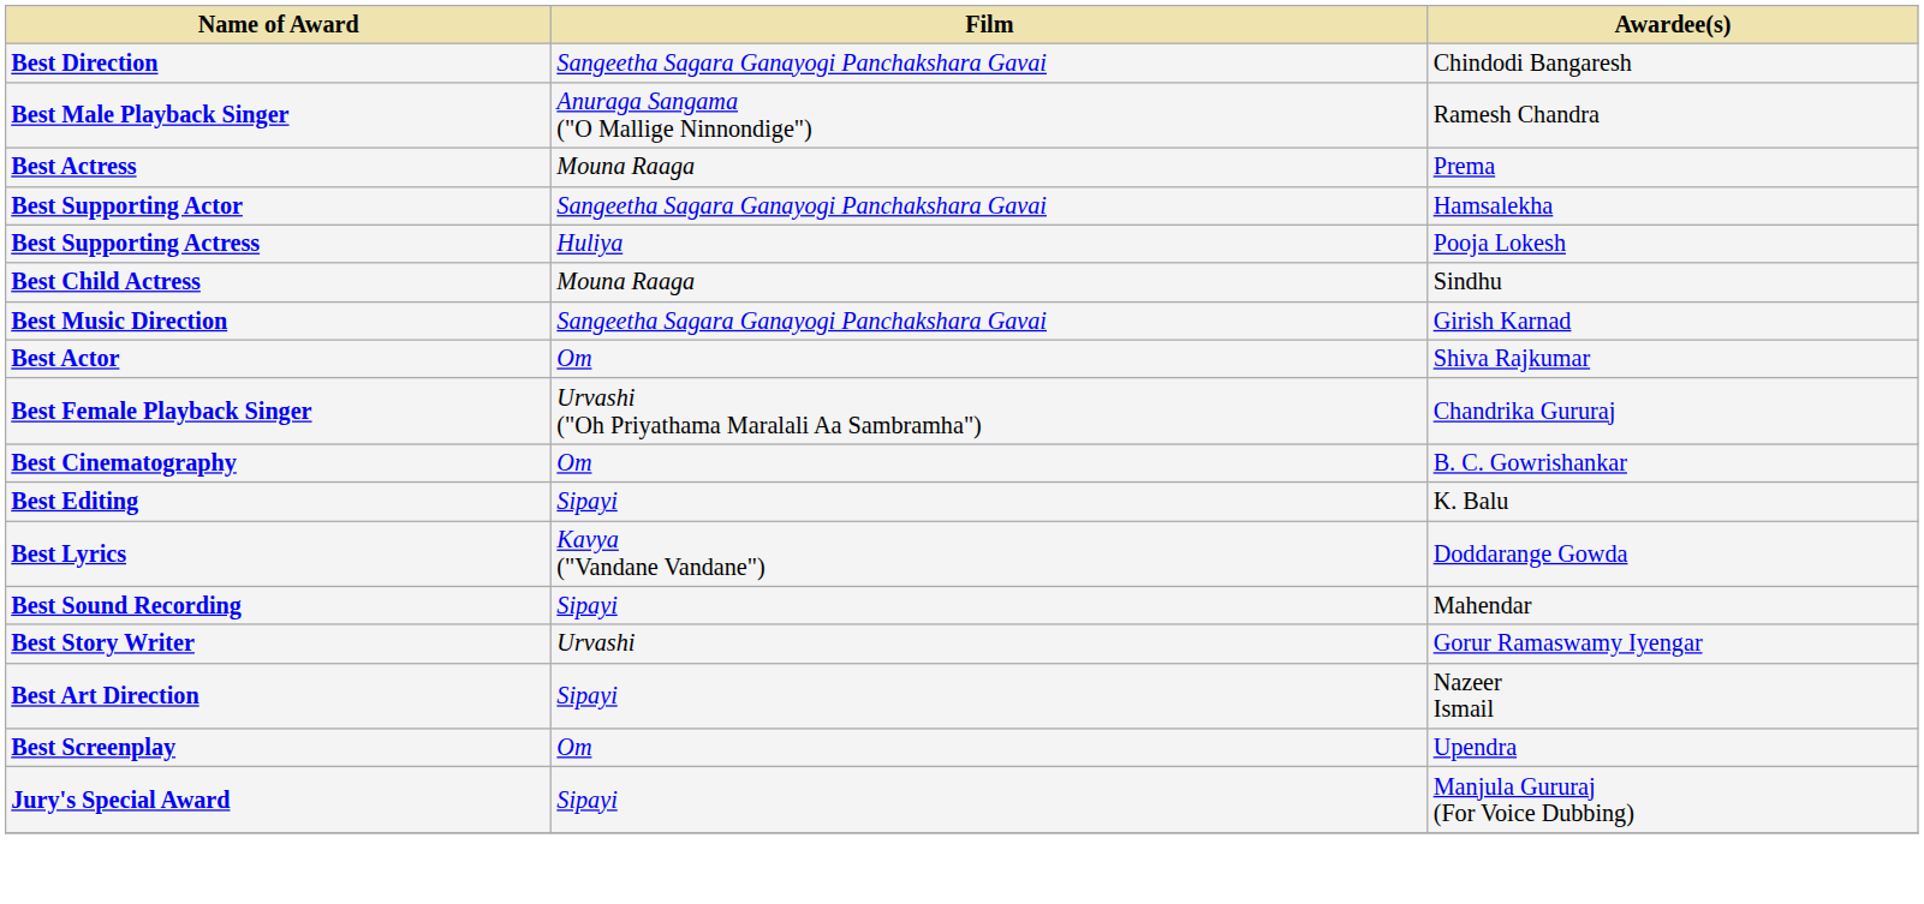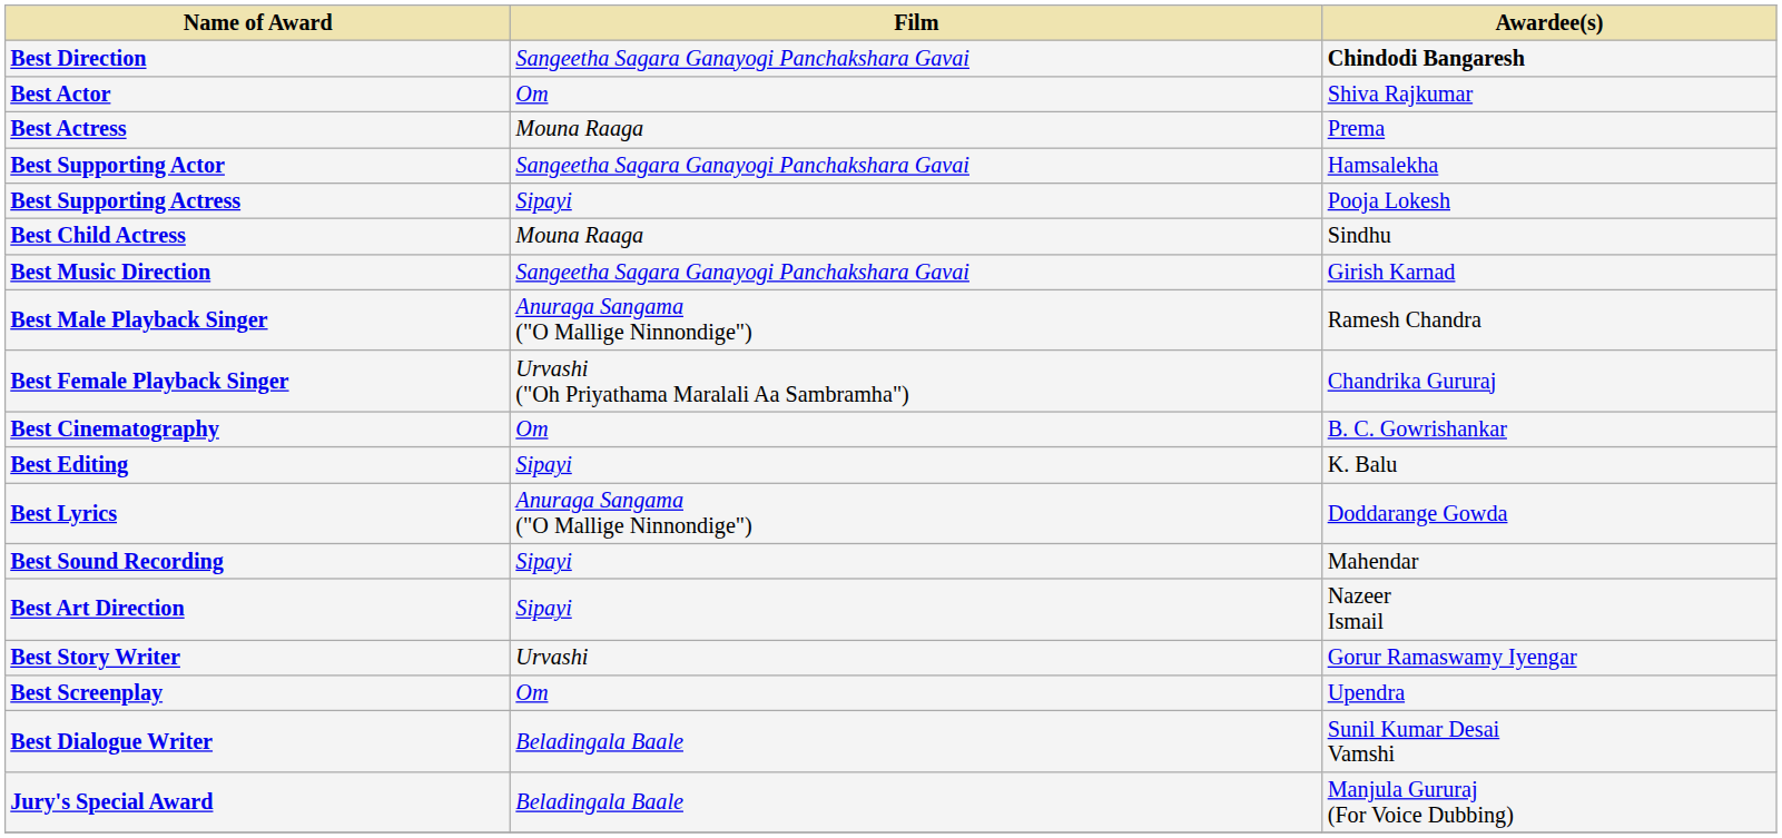 <table class="wikitable" style="width:100%;">
 <tr>
 <th style="background-color:#EFE4B0;">Name of Award</th>
 <th style="background-color:#EFE4B0;">Film</th>
 <th style="background-color:#EFE4B0;">Awardee(s)</th>
 </tr>
 <tr style="background-color:#F4F4F4">
 <td><strong><a href='#'>Best Direction</a></strong></td>
 <td><em><a href='#'>Sangeetha Sagara Ganayogi Panchakshara Gavai</a></em></td>
-<td>Chindodi Bangaresh</td>
+<td><strong>Chindodi Bangaresh</strong></td>
 </tr>
 <tr style="background-color:#F4F4F4">
-<td><strong><a href='#'>Best Male Playback Singer</a></strong></td>
-<td><em><a href='#'>Anuraga Sangama</a></em><br>("O Mallige Ninnondige")</td>
-<td>Ramesh Chandra</td>
+<td><strong><a href='#'>Best Actor</a></strong></td>
+<td><em><a href='#'>Om</a></em></td>
+<td><a href='#'>Shiva Rajkumar</a></td>
 </tr>
 <tr style="background-color:#F4F4F4">
 <td><strong><a href='#'>Best Actress</a></strong></td>
 <td><em>Mouna Raaga</em></td>
 <td><a href='#'>Prema</a></td>
 </tr>
 <tr style="background-color:#F4F4F4">
 <td><strong><a href='#'>Best Supporting Actor</a></strong></td>
 <td><em><a href='#'>Sangeetha Sagara Ganayogi Panchakshara Gavai</a></em></td>
 <td><a href='#'>Hamsalekha</a></td>
 </tr>
 <tr style="background-color:#F4F4F4">
 <td><strong><a href='#'>Best Supporting Actress</a></strong></td>
-<td><em><a href='#'>Huliya</a></em></td>
+<td><em><a href='#'>Sipayi</a></em></td>
 <td><a href='#'>Pooja Lokesh</a></td>
 </tr>
 <tr style="background-color:#F4F4F4">
 <td><strong><a href='#'>Best Child Actress</a></strong></td>
 <td><em>Mouna Raaga</em></td>
 <td>Sindhu</td>
 </tr>
 <tr style="background-color:#F4F4F4">
 <td><strong><a href='#'>Best Music Direction</a></strong></td>
 <td><em><a href='#'>Sangeetha Sagara Ganayogi Panchakshara Gavai</a></em></td>
 <td><a href='#'>Girish Karnad</a></td>
 </tr>
 <tr style="background-color:#F4F4F4">
-<td><strong><a href='#'>Best Actor</a></strong></td>
-<td><em><a href='#'>Om</a></em></td>
-<td><a href='#'>Shiva Rajkumar</a></td>
+<td><strong><a href='#'>Best Male Playback Singer</a></strong></td>
+<td><em><a href='#'>Anuraga Sangama</a></em><br>("O Mallige Ninnondige")</td>
+<td>Ramesh Chandra</td>
 </tr>
 <tr style="background-color:#F4F4F4">
 <td><strong><a href='#'>Best Female Playback Singer</a></strong></td>
 <td><em>Urvashi</em><br>("Oh Priyathama Maralali Aa Sambramha")</td>
 <td><a href='#'>Chandrika Gururaj</a></td>
 </tr>
 <tr style="background-color:#F4F4F4">
 <td><strong><a href='#'>Best Cinematography</a></strong></td>
 <td><em><a href='#'>Om</a></em></td>
 <td><a href='#'>B. C. Gowrishankar</a></td>
 </tr>
 <tr style="background-color:#F4F4F4">
 <td><strong><a href='#'>Best Editing</a></strong></td>
 <td><em><a href='#'>Sipayi</a></em></td>
 <td>K. Balu</td>
 </tr>
 <tr style="background-color:#F4F4F4">
 <td><strong><a href='#'>Best Lyrics</a></strong></td>
-<td><em><a href='#'>Kavya</a></em><br>("Vandane Vandane")</td>
+<td><em><a href='#'>Anuraga Sangama</a></em><br>("O Mallige Ninnondige")</td>
 <td><a href='#'>Doddarange Gowda</a></td>
 </tr>
 <tr style="background-color:#F4F4F4">
 <td><strong><a href='#'>Best Sound Recording</a></strong></td>
 <td><em><a href='#'>Sipayi</a></em></td>
 <td>Mahendar</td>
 </tr>
 <tr style="background-color:#F4F4F4">
+<td><strong><a href='#'>Best Art Direction</a></strong></td>
+<td><em><a href='#'>Sipayi</a></em></td>
+<td>Nazeer<br>Ismail</td>
+</tr>
+<tr style="background-color:#F4F4F4">
 <td><strong><a href='#'>Best Story Writer</a></strong></td>
 <td><em>Urvashi</em></td>
 <td><a href='#'>Gorur Ramaswamy Iyengar</a></td>
-</tr>
-<tr style="background-color:#F4F4F4">
-<td><strong><a href='#'>Best Art Direction</a></strong></td>
-<td><em><a href='#'>Sipayi</a></em></td>
-<td>Nazeer<br>Ismail</td>
 </tr>
 <tr style="background-color:#F4F4F4">
 <td><strong><a href='#'>Best Screenplay</a></strong></td>
 <td><em><a href='#'>Om</a></em></td>
 <td><a href='#'>Upendra</a></td>
 </tr>
 <tr style="background-color:#F4F4F4">
+<td><strong><a href='#'>Best Dialogue Writer</a></strong></td>
+<td><em><a href='#'>Beladingala Baale</a></em></td>
+<td><a href='#'>Sunil Kumar Desai</a><br>Vamshi</td>
+</tr>
+<tr style="background-color:#F4F4F4">
 <td><strong><a href='#'>Jury's Special Award</a></strong></td>
-<td><em><a href='#'>Sipayi</a></em></td>
+<td><em><a href='#'>Beladingala Baale</a></em></td>
 <td><a href='#'>Manjula Gururaj</a><br>(For Voice Dubbing)</td>
 </tr>
 <tr style="background-color:#F4F4F4">
 </tr>
 </table>
